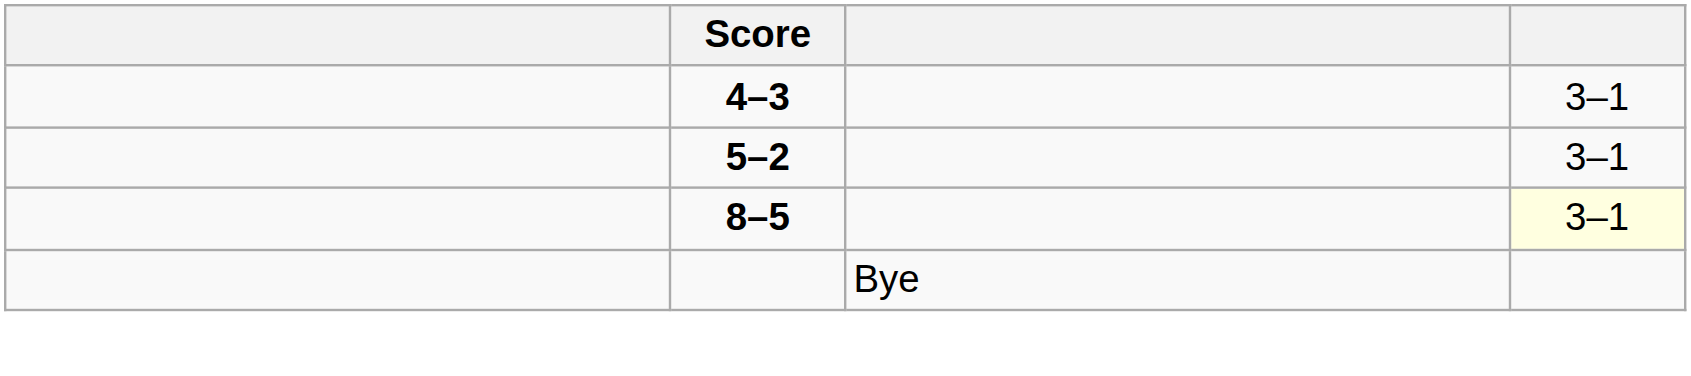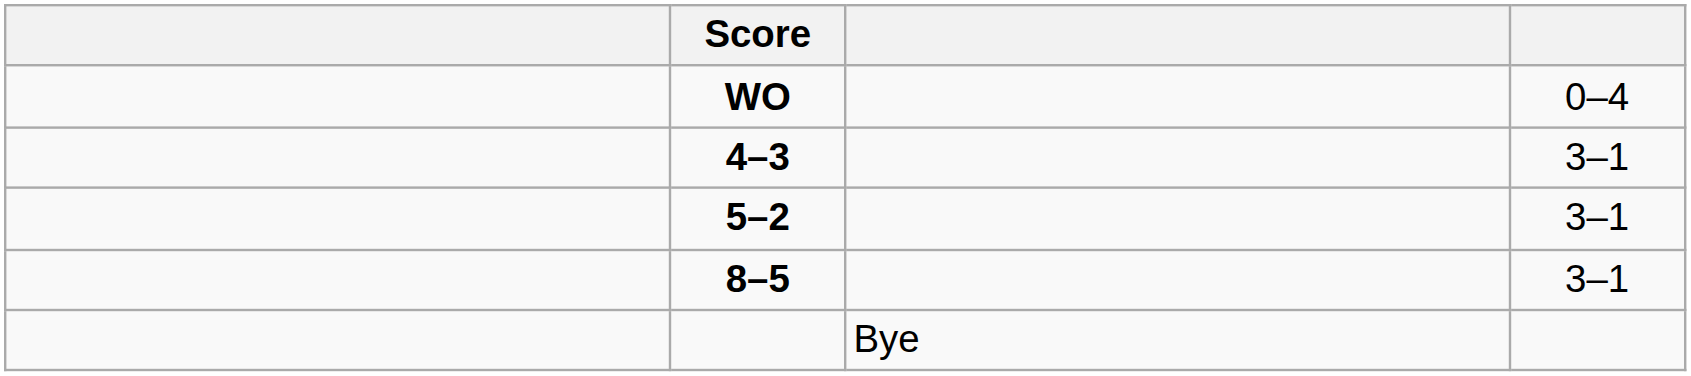 <table class="wikitable" style="text-align: center; ">
 <tr>
 <th align="right" width="270"></th>
 <th width="65">Score</th>
 <th align="left" width="270"></th>
 <th width="65"></th>
+</tr>
+<tr>
+<td align="left"></td>
+<td><strong>WO</strong></td>
+<td align="left"><strong></strong></td>
+<td>0–4 <strong></strong></td>
 </tr>
 <tr>
 <td align="left"><strong></strong></td>
 <td><strong>4–3</strong></td>
 <td align="left"></td>
 <td>3–1 <strong></strong></td>
 </tr>
 <tr>
 <td align="left"><strong></strong></td>
 <td><strong>5–2</strong></td>
 <td align="left"></td>
 <td>3–1 <strong></strong></td>
 </tr>
 <tr>
 <td align="left"><strong></strong></td>
 <td><strong>8–5</strong></td>
 <td align="left"></td>
-<td style="background: lightyellow;">3–1 <strong></strong></td>
+<td>3–1 <strong></strong></td>
 </tr>
 <tr>
 <td align="left"><strong></strong></td>
 <td></td>
 <td align="left">Bye</td>
 <td></td>
 </tr>
 </table>
